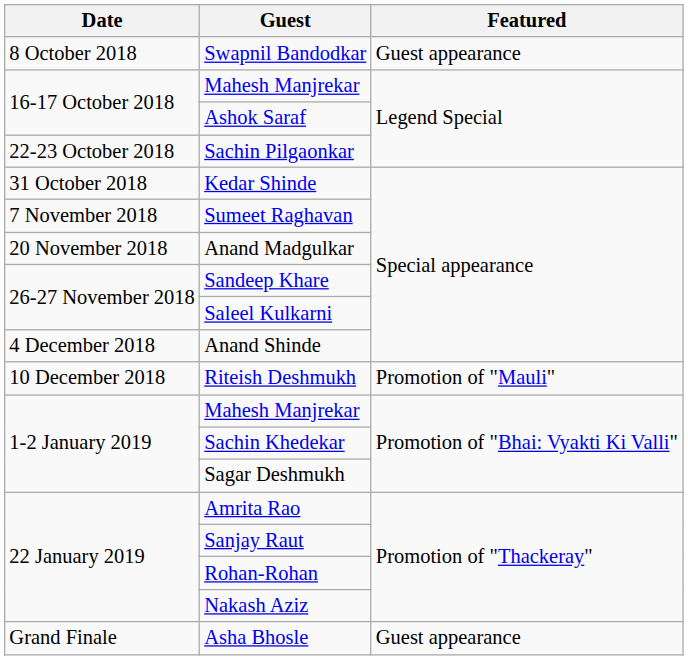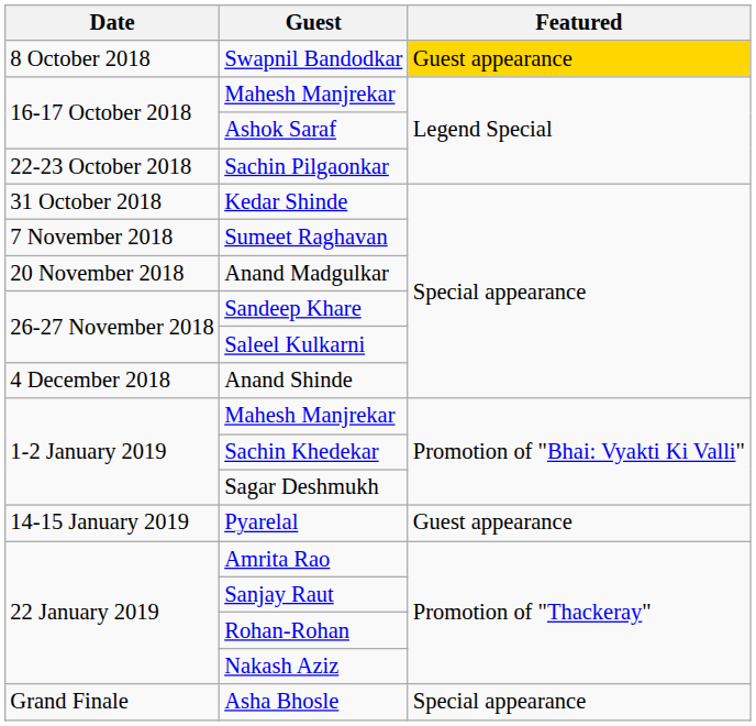 <table class="wikitable">
 <tr>
 <th>Date</th>
 <th>Guest</th>
 <th>Featured</th>
 </tr>
 <tr>
 <td>8 October 2018</td>
 <td><a href='#'>Swapnil Bandodkar</a></td>
-<td>Guest appearance</td>
+<td style="background: gold;">Guest appearance</td>
 </tr>
 <tr>
 <td rowspan="2">16-17 October 2018</td>
 <td><a href='#'>Mahesh Manjrekar</a></td>
 <td rowspan="3">Legend Special</td>
 </tr>
 <tr>
 <td><a href='#'>Ashok Saraf</a></td>
 </tr>
 <tr>
 <td>22-23 October 2018</td>
 <td><a href='#'>Sachin Pilgaonkar</a></td>
 </tr>
 <tr>
 <td>31 October 2018</td>
 <td><a href='#'>Kedar Shinde</a></td>
 <td rowspan="6">Special appearance</td>
 </tr>
 <tr>
 <td>7 November 2018</td>
 <td><a href='#'>Sumeet Raghavan</a></td>
 </tr>
 <tr>
 <td>20 November 2018</td>
 <td>Anand Madgulkar</td>
 </tr>
 <tr>
 <td rowspan="2">26-27 November 2018</td>
 <td><a href='#'>Sandeep Khare</a></td>
 </tr>
 <tr>
 <td><a href='#'>Saleel Kulkarni</a></td>
 </tr>
 <tr>
 <td>4 December 2018</td>
 <td>Anand Shinde</td>
 </tr>
 <tr>
-<td>10 December 2018</td>
-<td><a href='#'>Riteish Deshmukh</a></td>
-<td>Promotion of "<a href='#'>Mauli</a>"</td>
-</tr>
-<tr>
 <td rowspan="3">1-2 January 2019</td>
 <td><a href='#'>Mahesh Manjrekar</a></td>
 <td rowspan="3">Promotion of "<a href='#'>Bhai: Vyakti Ki Valli</a>"</td>
 </tr>
 <tr>
 <td><a href='#'>Sachin Khedekar</a></td>
 </tr>
 <tr>
 <td>Sagar Deshmukh</td>
+</tr>
+<tr>
+<td>14-15 January 2019</td>
+<td><a href='#'>Pyarelal</a></td>
+<td>Guest appearance</td>
 </tr>
 <tr>
 <td rowspan="4">22 January 2019</td>
 <td><a href='#'>Amrita Rao</a></td>
 <td rowspan="4">Promotion of "<a href='#'>Thackeray</a>"</td>
 </tr>
 <tr>
 <td><a href='#'>Sanjay Raut</a></td>
 </tr>
 <tr>
 <td><a href='#'>Rohan-Rohan</a></td>
 </tr>
 <tr>
 <td><a href='#'>Nakash Aziz</a></td>
 </tr>
 <tr>
 <td>Grand Finale</td>
 <td><a href='#'>Asha Bhosle</a></td>
-<td>Guest appearance</td>
+<td>Special appearance</td>
 </tr>
 </table>
